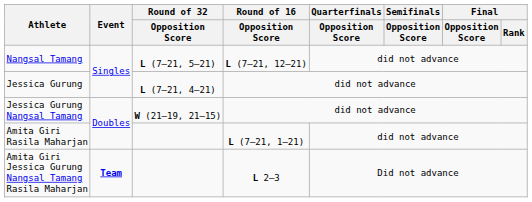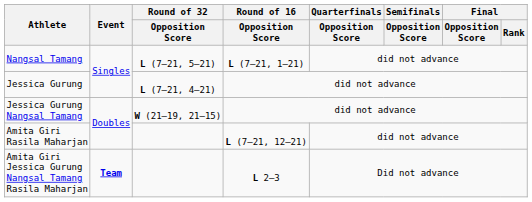 <table class=wikitable style=font-size:90%;text-align:center>
 <tr>
 <th rowspan="2">Athlete</th>
 <th rowspan="2">Event</th>
 <th>Round of 32</th>
 <th>Round of 16</th>
 <th>Quarterfinals</th>
 <th>Semifinals</th>
 <th colspan="2">Final</th>
 </tr>
 <tr>
 <th>Opposition<br>Score</th>
 <th>Opposition<br>Score</th>
 <th>Opposition<br>Score</th>
 <th>Opposition<br>Score</th>
 <th>Opposition<br>Score</th>
 <th>Rank</th>
 </tr>
 <tr>
 <td align=left><a href='#'>Nangsal Tamang</a></td>
 <td align=center rowspan=2><a href='#'>Singles</a></td>
 <td><br><strong>L</strong> (7–21, 5–21)</td>
-<td><br><strong>L</strong> (7–21, 12–21)</td>
+<td><br><strong>L</strong> (7–21, 1–21)</td>
 <td colspan=4>did not advance</td>
 </tr>
 <tr>
 <td align=left>Jessica Gurung</td>
 <td><br><strong>L</strong> (7–21, 4–21)</td>
 <td colspan=5>did not advance</td>
 </tr>
 <tr>
 <td align=left>Jessica Gurung <br> <a href='#'>Nangsal Tamang</a></td>
 <td align=center rowspan=2><a href='#'>Doubles</a></td>
 <td><br><strong>W</strong> (21–19, 21–15)</td>
 <td colspan=5>did not advance</td>
 </tr>
 <tr>
 <td align=left>Amita Giri <br> Rasila Maharjan</td>
 <td></td>
-<td><br><strong>L</strong> (7–21, 1–21)</td>
+<td><br><strong>L</strong> (7–21, 12–21)</td>
 <td colspan=4>did not advance</td>
 </tr>
 <tr>
 <td align=left>Amita Giri <br> Jessica Gurung <br> <a href='#'>Nangsal Tamang</a> <br> Rasila Maharjan</td>
 <td align=center><strong><a href='#'>Team</a></strong></td>
 <td></td>
 <td><br><strong>L</strong> 2–3</td>
 <td colspan="4">Did not advance</td>
 </tr>
 </table>
